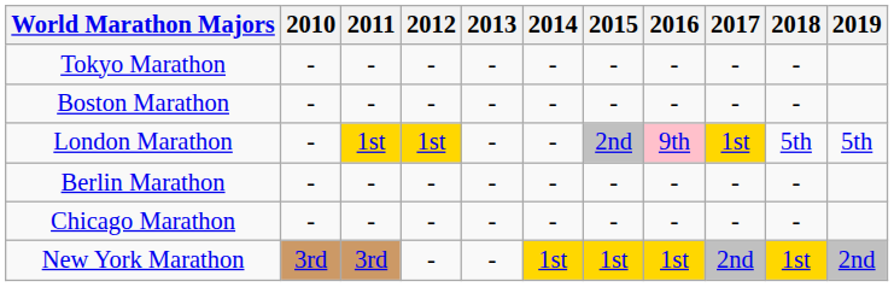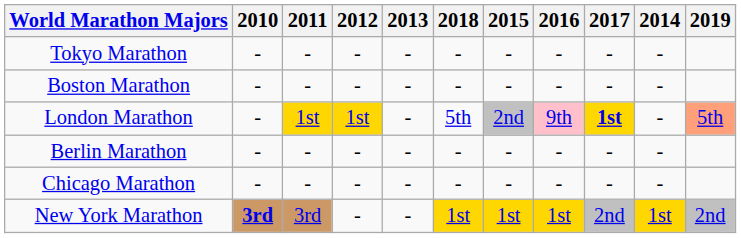 <table class="wikitable" style="text-align:center;">
 <tr>
 <th><a href='#'>World Marathon Majors</a></th>
 <th>2010</th>
 <th>2011</th>
 <th>2012</th>
 <th>2013</th>
-<th>2014</th>
+<th>2018</th>
 <th>2015</th>
 <th>2016</th>
 <th>2017</th>
-<th>2018</th>
+<th>2014</th>
 <th>2019</th>
 </tr>
 <tr>
 <td><a href='#'>Tokyo Marathon</a></td>
 <td>-</td>
 <td>-</td>
 <td>-</td>
 <td>-</td>
 <td>-</td>
 <td>-</td>
 <td>-</td>
 <td>-</td>
 <td>-</td>
 <td></td>
 </tr>
 <tr>
 <td><a href='#'>Boston Marathon</a></td>
 <td>-</td>
 <td>-</td>
 <td>-</td>
 <td>-</td>
 <td>-</td>
 <td>-</td>
 <td>-</td>
 <td>-</td>
 <td>-</td>
 <td></td>
 </tr>
 <tr>
 <td><a href='#'>London Marathon</a></td>
 <td>-</td>
 <td bgcolor=gold><a href='#'>1st</a></td>
 <td bgcolor=gold><a href='#'>1st</a></td>
 <td>-</td>
-<td>-</td>
+<td><a href='#'>5th</a></td>
 <td bgcolor=silver><a href='#'>2nd</a></td>
 <td style="background: pink;"><a href='#'>9th</a></td>
-<td bgcolor=gold><a href='#'>1st</a></td>
-<td><a href='#'>5th</a></td>
-<td><a href='#'>5th</a></td>
+<td bgcolor=gold><strong><a href='#'>1st</a></strong></td>
+<td>-</td>
+<td style="background: lightsalmon;"><a href='#'>5th</a></td>
 </tr>
 <tr>
 <td><a href='#'>Berlin Marathon</a></td>
 <td>-</td>
 <td>-</td>
 <td>-</td>
 <td>-</td>
 <td>-</td>
 <td>-</td>
 <td>-</td>
 <td>-</td>
 <td>-</td>
 <td></td>
 </tr>
 <tr>
 <td><a href='#'>Chicago Marathon</a></td>
 <td>-</td>
 <td>-</td>
 <td>-</td>
 <td>-</td>
 <td>-</td>
 <td>-</td>
 <td>-</td>
 <td>-</td>
 <td>-</td>
 <td></td>
 </tr>
 <tr>
 <td><a href='#'>New York Marathon</a></td>
-<td bgcolor=cc9966><a href='#'>3rd</a></td>
+<td bgcolor=cc9966><strong><a href='#'>3rd</a></strong></td>
 <td bgcolor=cc9966><a href='#'>3rd</a></td>
 <td>-</td>
 <td>-</td>
 <td bgcolor=gold><a href='#'>1st</a></td>
 <td bgcolor=gold><a href='#'>1st</a></td>
 <td bgcolor=gold><a href='#'>1st</a></td>
 <td bgcolor=silver><a href='#'>2nd</a></td>
 <td bgcolor=gold><a href='#'>1st</a></td>
 <td bgcolor=silver><a href='#'>2nd</a></td>
 </tr>
 </table>
